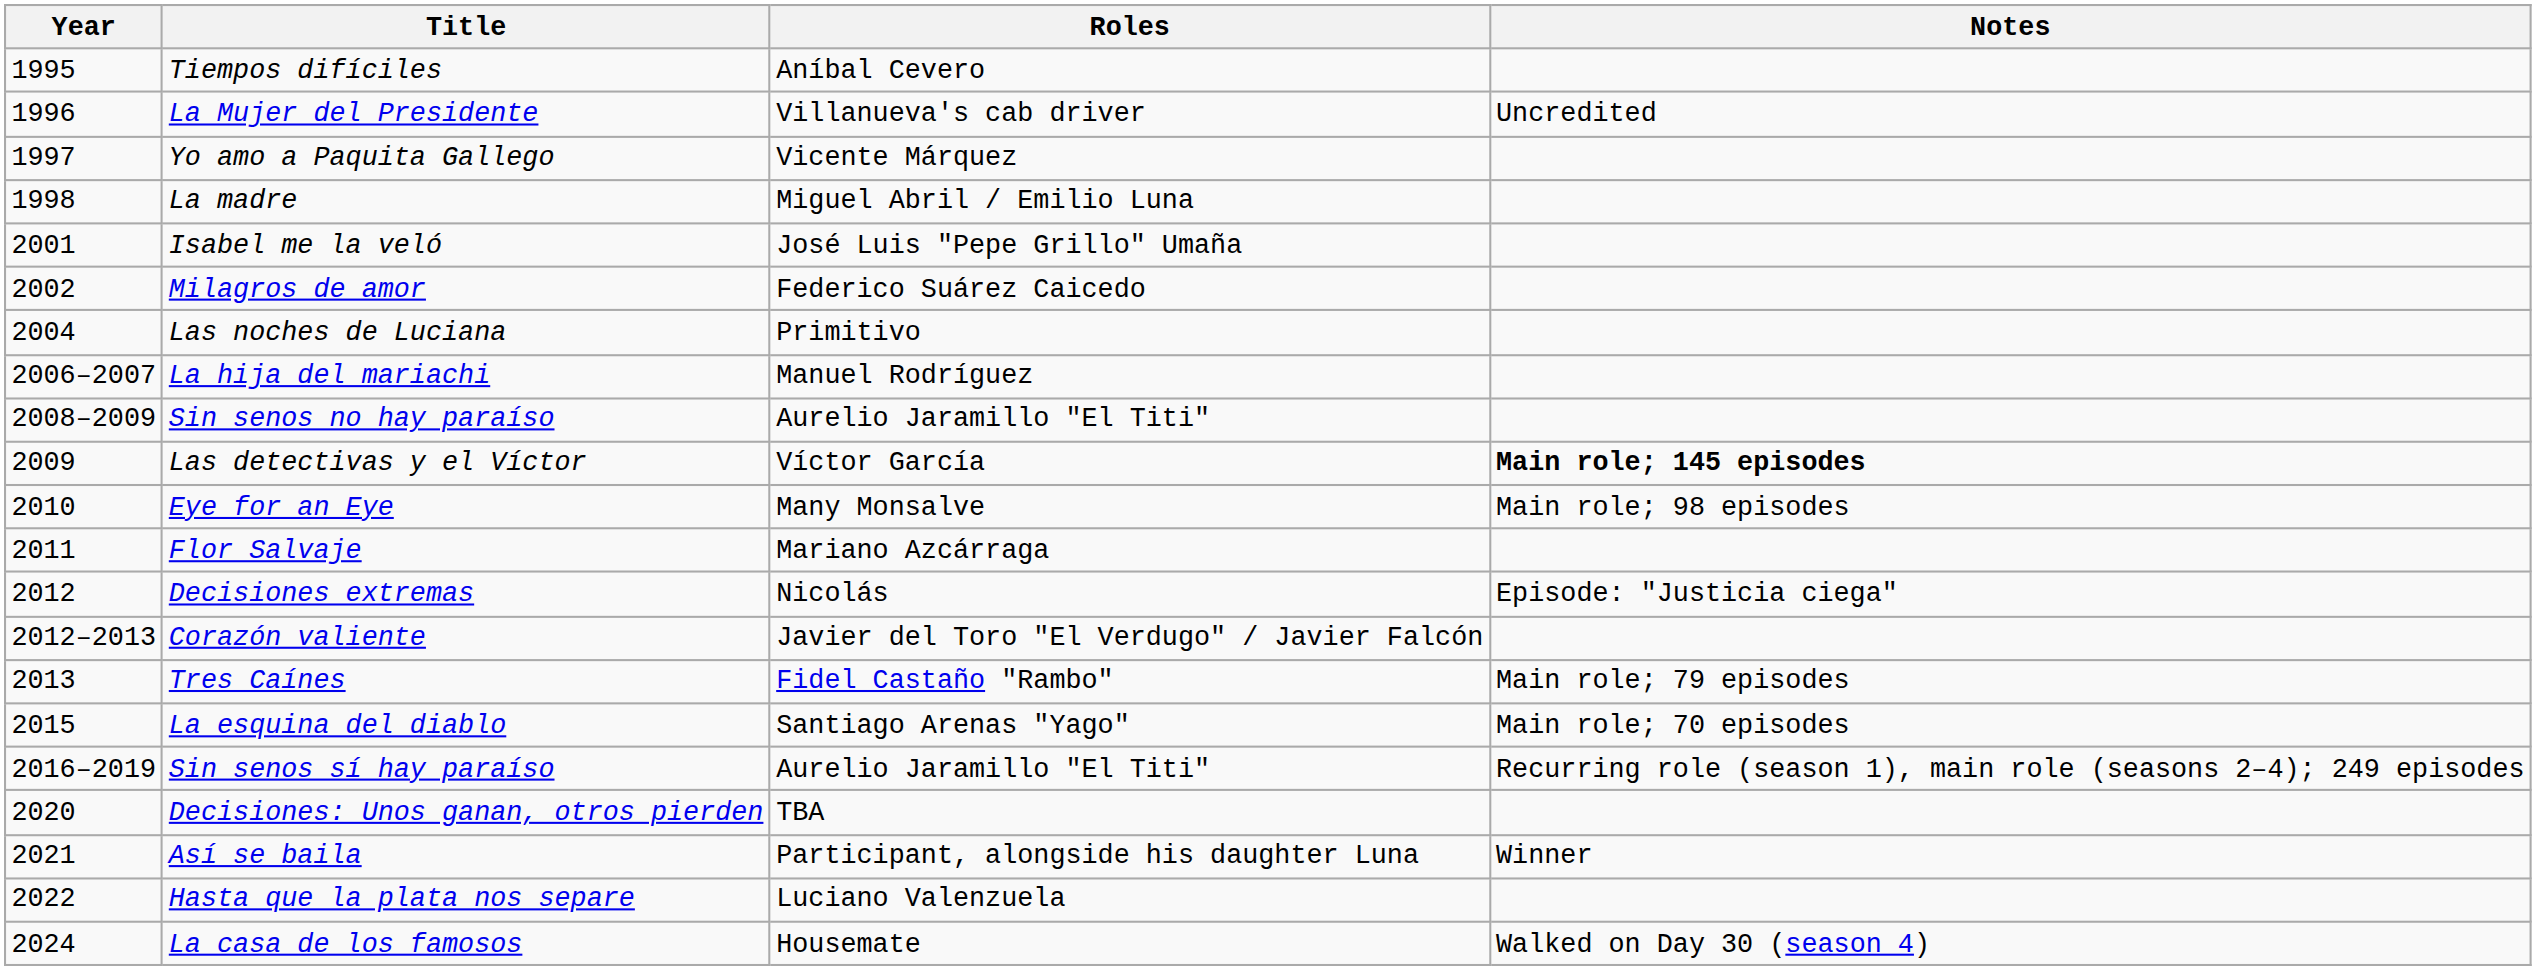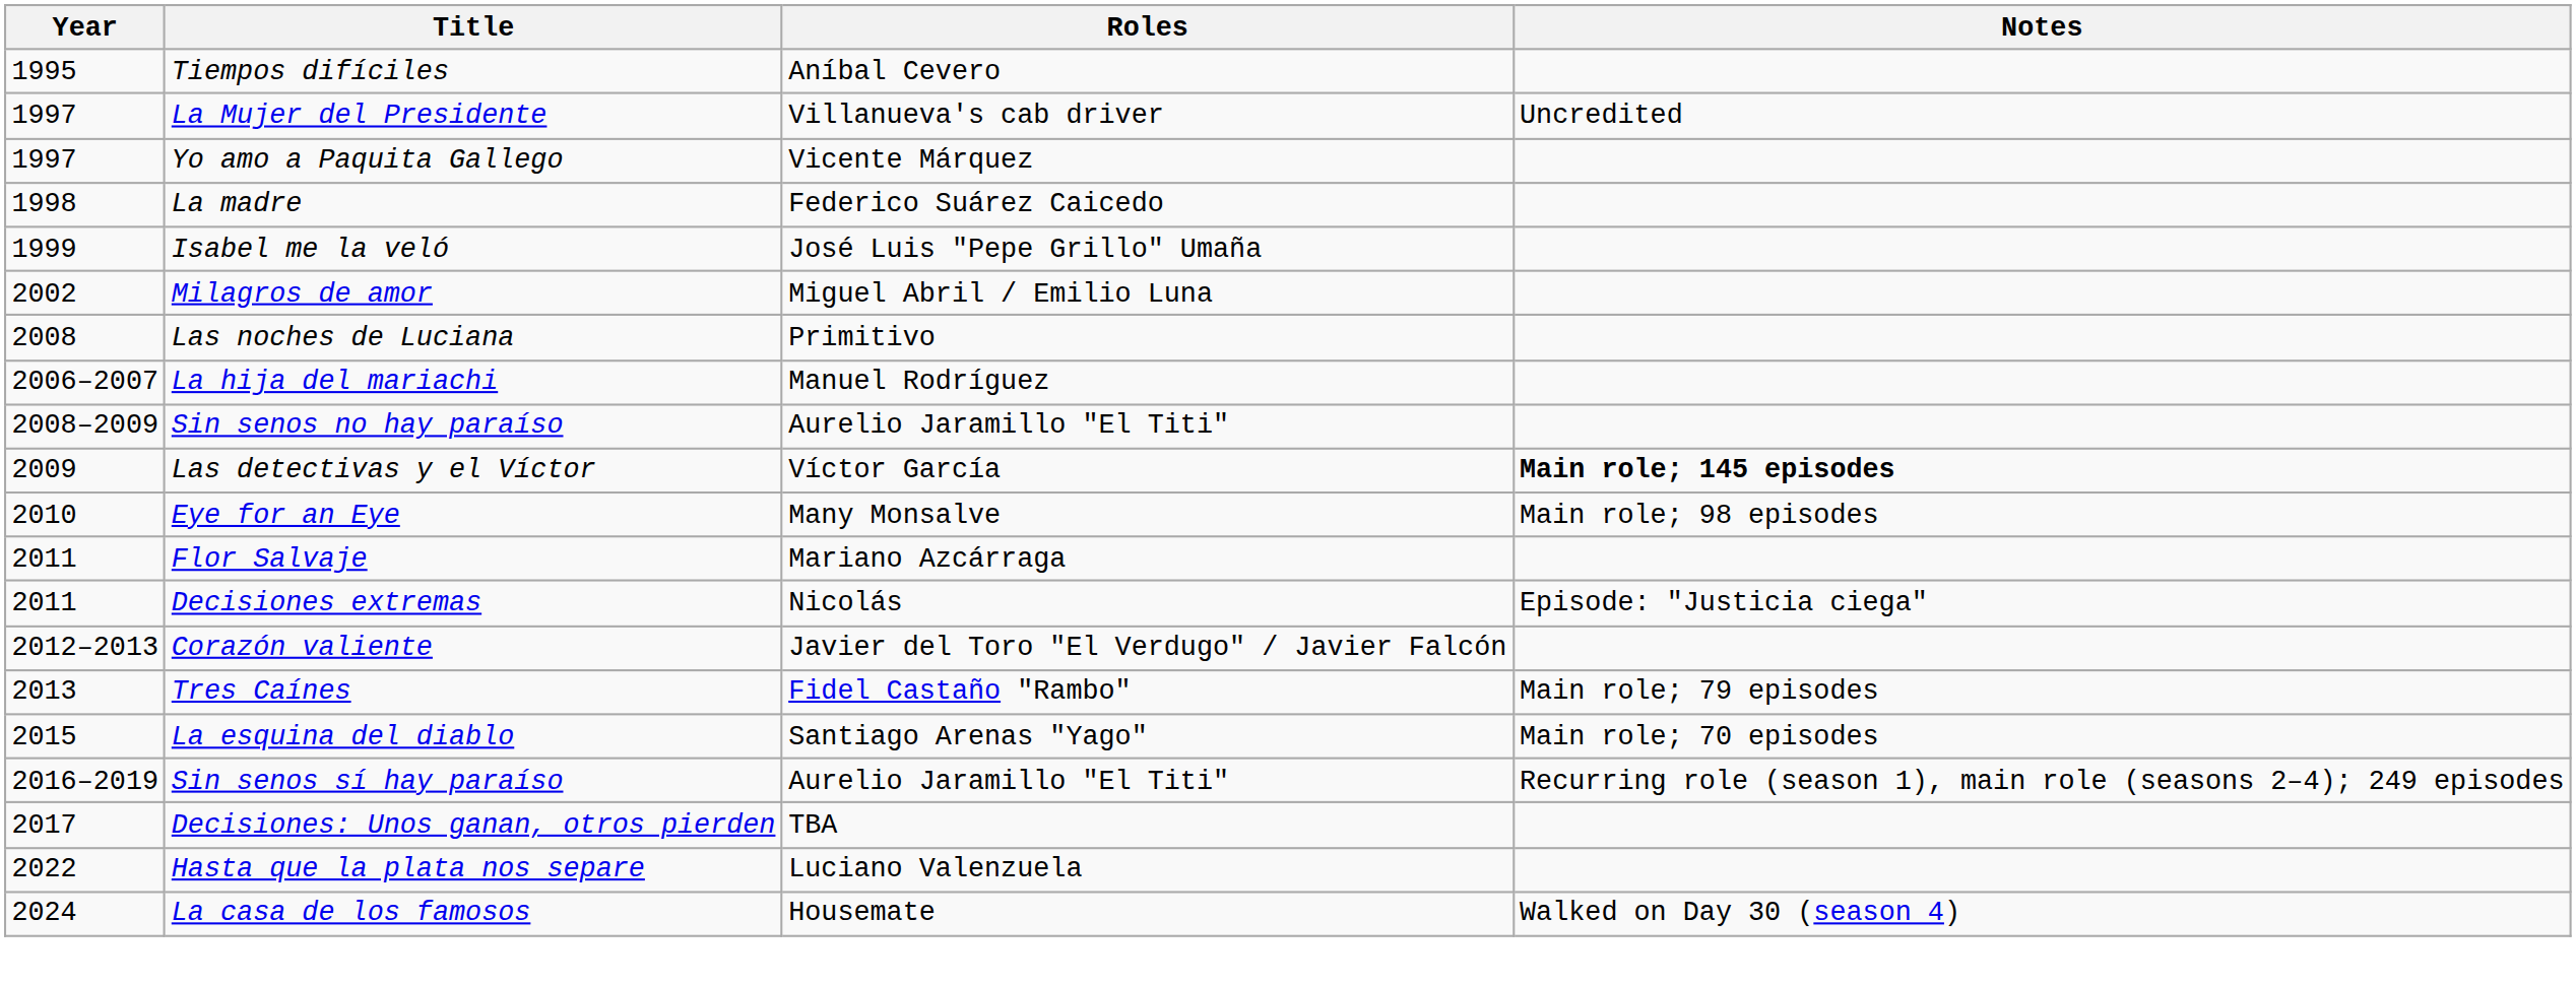 <table class="wikitable sortable">
 <tr>
 <th>Year</th>
 <th>Title</th>
 <th>Roles</th>
 <th>Notes</th>
 </tr>
 <tr>
 <td>1995</td>
 <td><em>Tiempos difíciles</em></td>
 <td>Aníbal Cevero</td>
 </tr>
 <tr>
-<td>1996</td>
+<td>1997</td>
 <td><em><a href='#'>La Mujer del Presidente</a></em></td>
 <td>Villanueva's cab driver</td>
 <td>Uncredited</td>
 </tr>
 <tr>
 <td>1997</td>
 <td><em>Yo amo a Paquita Gallego</em></td>
 <td>Vicente Márquez</td>
 <td></td>
 </tr>
 <tr>
 <td>1998</td>
 <td><em>La madre</em></td>
-<td>Miguel Abril / Emilio Luna</td>
+<td>Federico Suárez Caicedo</td>
 <td></td>
 </tr>
 <tr>
-<td>2001</td>
+<td>1999</td>
 <td><em>Isabel me la veló</em></td>
 <td>José Luis "Pepe Grillo" Umaña</td>
 <td></td>
 </tr>
 <tr>
 <td>2002</td>
 <td><em><a href='#'>Milagros de amor</a></em></td>
-<td>Federico Suárez Caicedo</td>
+<td>Miguel Abril / Emilio Luna</td>
 <td></td>
 </tr>
 <tr>
-<td>2004</td>
+<td>2008</td>
 <td><em>Las noches de Luciana</em></td>
 <td>Primitivo</td>
 <td></td>
 </tr>
 <tr>
 <td>2006–2007</td>
 <td><em><a href='#'>La hija del mariachi</a></em></td>
 <td>Manuel Rodríguez</td>
 <td></td>
 </tr>
 <tr>
 <td>2008–2009</td>
 <td><em><a href='#'>Sin senos no hay paraíso</a></em></td>
 <td>Aurelio Jaramillo "El Titi"</td>
 <td></td>
 </tr>
 <tr>
 <td>2009</td>
 <td><em>Las detectivas y el Víctor</em></td>
 <td>Víctor García</td>
 <td><strong>Main role; 145 episodes</strong></td>
 </tr>
 <tr>
 <td>2010</td>
 <td><em><a href='#'>Eye for an Eye</a></em></td>
 <td>Many Monsalve</td>
 <td>Main role; 98 episodes</td>
 </tr>
 <tr>
 <td>2011</td>
 <td><em><a href='#'>Flor Salvaje</a></em></td>
 <td>Mariano Azcárraga</td>
 <td></td>
 </tr>
 <tr>
-<td>2012</td>
+<td>2011</td>
 <td><em><a href='#'>Decisiones extremas</a></em></td>
 <td>Nicolás</td>
 <td>Episode: "Justicia ciega"</td>
 </tr>
 <tr>
 <td>2012–2013</td>
 <td><em><a href='#'>Corazón valiente</a></em></td>
 <td>Javier del Toro "El Verdugo" / Javier Falcón</td>
 <td></td>
 </tr>
 <tr>
 <td>2013</td>
 <td><em><a href='#'>Tres Caínes</a></em></td>
 <td><a href='#'>Fidel Castaño</a> "Rambo"</td>
 <td>Main role; 79 episodes</td>
 </tr>
 <tr>
 <td>2015</td>
 <td><em><a href='#'>La esquina del diablo</a></em></td>
 <td>Santiago Arenas "Yago"</td>
 <td>Main role; 70 episodes</td>
 </tr>
 <tr>
 <td>2016–2019</td>
 <td><em><a href='#'>Sin senos sí hay paraíso</a></em></td>
 <td>Aurelio Jaramillo "El Titi"</td>
 <td>Recurring role (season 1), main role (seasons 2–4); 249 episodes</td>
 </tr>
 <tr>
-<td>2020</td>
+<td>2017</td>
 <td><em><a href='#'>Decisiones: Unos ganan, otros pierden</a></em></td>
 <td>TBA</td>
 <td></td>
-</tr>
-<tr>
-<td>2021</td>
-<td><em><a href='#'>Así se baila</a></em></td>
-<td>Participant, alongside his daughter Luna</td>
-<td>Winner</td>
 </tr>
 <tr>
 <td>2022</td>
 <td><em><a href='#'>Hasta que la plata nos separe</a></em></td>
 <td>Luciano Valenzuela</td>
 <td></td>
 </tr>
 <tr>
 <td>2024</td>
 <td><em><a href='#'>La casa de los famosos</a></em></td>
 <td>Housemate</td>
 <td>Walked on Day 30 (<a href='#'>season 4</a>)</td>
 </tr>
 </table>
